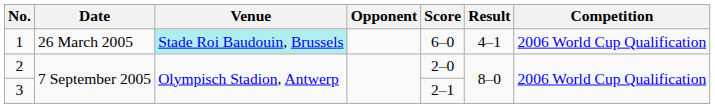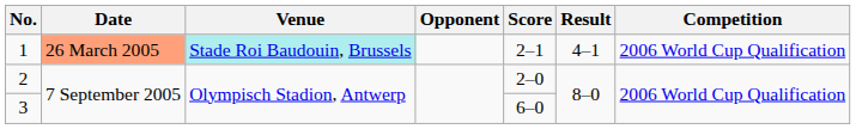 <table class="wikitable sortable">
 <tr>
 <th scope="col">No.</th>
 <th scope="col">Date</th>
 <th scope="col">Venue</th>
 <th scope="col">Opponent</th>
 <th scope="col">Score</th>
 <th scope="col">Result</th>
 <th scope="col">Competition</th>
 </tr>
 <tr>
 <td align="center">1</td>
-<td>26 March 2005</td>
+<td style="background: lightsalmon;">26 March 2005</td>
 <td style="background: paleturquoise;"><a href='#'>Stade Roi Baudouin</a>, <a href='#'>Brussels</a></td>
 <td></td>
-<td align="center">6–0</td>
+<td align="center">2–1</td>
 <td align="center">4–1</td>
 <td><a href='#'>2006 World Cup Qualification</a></td>
 </tr>
 <tr>
 <td align="center">2</td>
 <td rowspan="2">7 September 2005</td>
 <td rowspan="2"><a href='#'>Olympisch Stadion</a>, <a href='#'>Antwerp</a></td>
 <td rowspan="2"></td>
 <td align="center">2–0</td>
 <td rowspan="2" align="center">8–0</td>
 <td rowspan="2"><a href='#'>2006 World Cup Qualification</a></td>
 </tr>
 <tr>
 <td align="center">3</td>
-<td align="center">2–1</td>
+<td align="center">6–0</td>
 </tr>
 </table>
